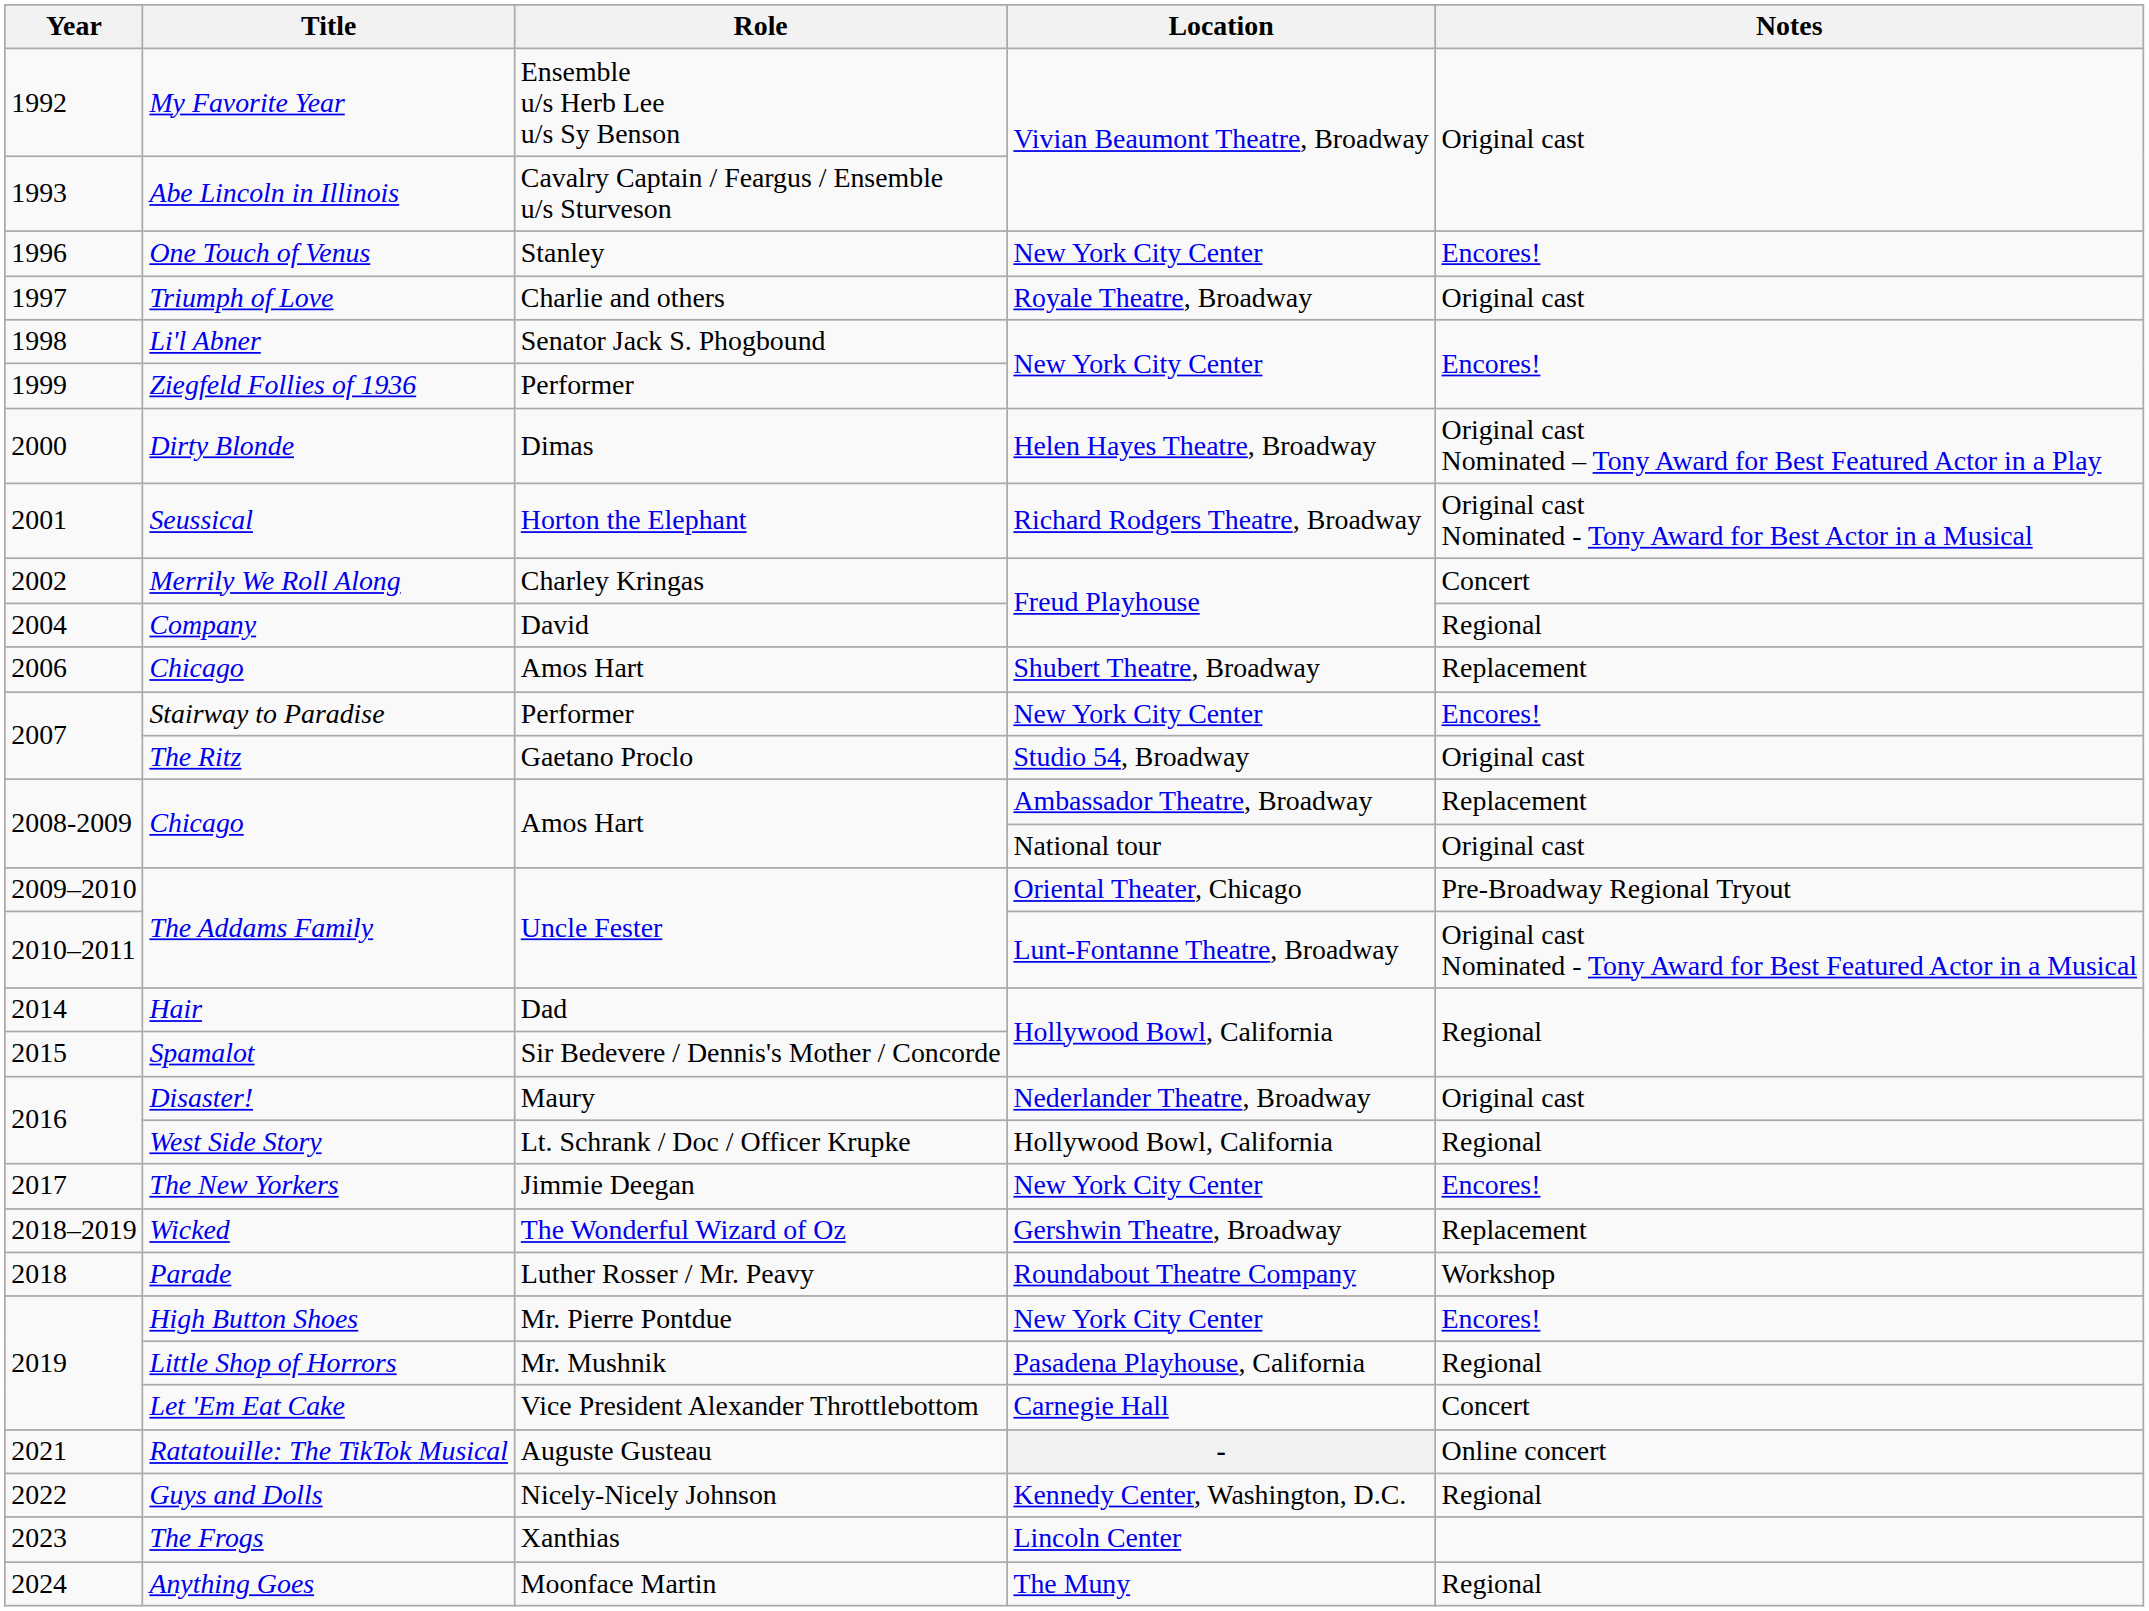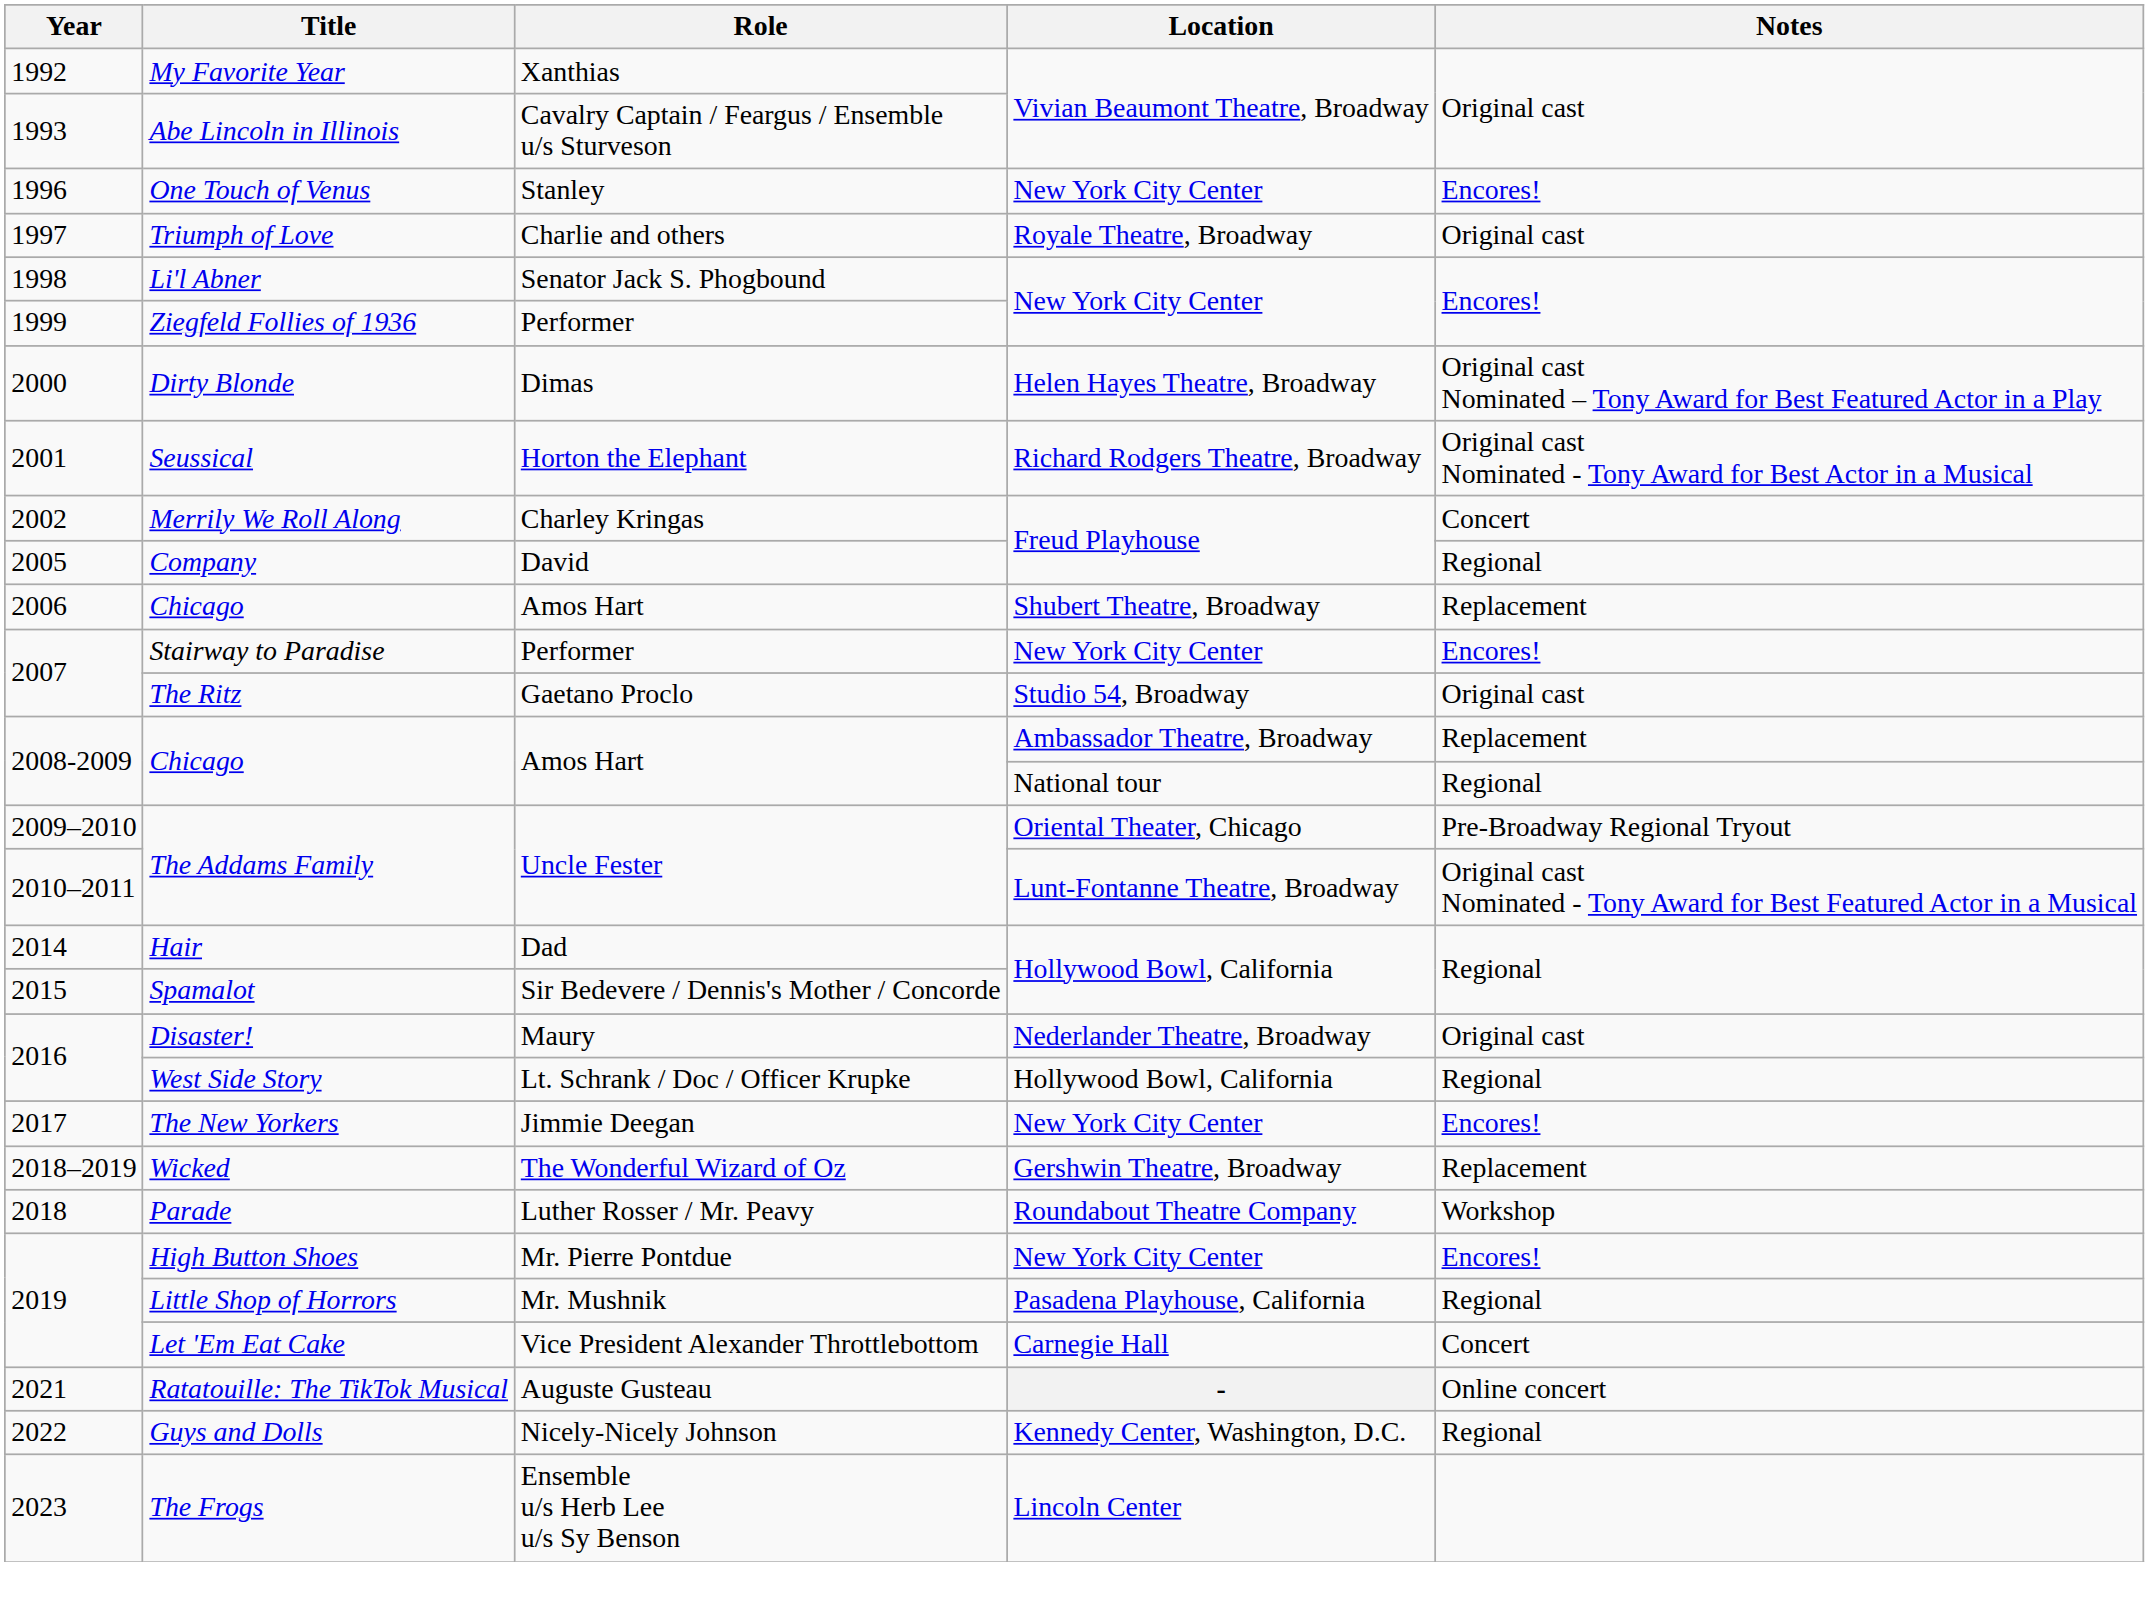 <table class="wikitable sortable">
 <tr>
 <th>Year</th>
 <th>Title</th>
 <th>Role</th>
 <th>Location</th>
 <th>Notes</th>
 </tr>
 <tr>
 <td>1992</td>
 <td><em><a href='#'>My Favorite Year</a></em></td>
-<td>Ensemble<br>u/s Herb Lee<br>u/s Sy Benson</td>
+<td>Xanthias</td>
 <td rowspan=2><a href='#'>Vivian Beaumont Theatre</a>, Broadway</td>
 <td rowspan=2>Original cast</td>
 </tr>
 <tr>
 <td>1993</td>
 <td><em><a href='#'>Abe Lincoln in Illinois</a></em></td>
 <td>Cavalry Captain / Feargus / Ensemble<br>u/s Sturveson</td>
 </tr>
 <tr>
 <td>1996</td>
 <td><em><a href='#'>One Touch of Venus</a></em></td>
 <td>Stanley</td>
 <td><a href='#'>New York City Center</a></td>
 <td><a href='#'>Encores!</a></td>
 </tr>
 <tr>
 <td>1997</td>
 <td><em><a href='#'>Triumph of Love</a></em></td>
 <td>Charlie and others</td>
 <td><a href='#'>Royale Theatre</a>, Broadway</td>
 <td>Original cast</td>
 </tr>
 <tr>
 <td>1998</td>
 <td><a href='#'><em>Li'l Abner</em></a></td>
 <td>Senator Jack S. Phogbound</td>
 <td rowspan=2><a href='#'>New York City Center</a></td>
 <td rowspan=2><a href='#'>Encores!</a></td>
 </tr>
 <tr>
 <td>1999</td>
 <td><em><a href='#'>Ziegfeld Follies of 1936</a></em></td>
 <td>Performer</td>
 </tr>
 <tr>
 <td>2000</td>
 <td><em><a href='#'>Dirty Blonde</a></em></td>
 <td>Dimas</td>
 <td><a href='#'>Helen Hayes Theatre</a>, Broadway</td>
 <td>Original cast<br>Nominated – <a href='#'>Tony Award for Best Featured Actor in a Play</a></td>
 </tr>
 <tr>
 <td>2001</td>
 <td><em><a href='#'>Seussical</a></em></td>
 <td><a href='#'>Horton the Elephant</a></td>
 <td><a href='#'>Richard Rodgers Theatre</a>, Broadway</td>
 <td>Original cast<br>Nominated - <a href='#'>Tony Award for Best Actor in a Musical</a></td>
 </tr>
 <tr>
 <td>2002</td>
 <td><em><a href='#'>Merrily We Roll Along</a></em></td>
 <td>Charley Kringas</td>
 <td rowspan=2><a href='#'>Freud Playhouse</a></td>
 <td>Concert</td>
 </tr>
 <tr>
-<td>2004</td>
+<td>2005</td>
 <td><a href='#'><em>Company</em></a></td>
 <td>David</td>
 <td>Regional</td>
 </tr>
 <tr>
 <td>2006</td>
 <td><em><a href='#'>Chicago</a></em></td>
 <td>Amos Hart</td>
 <td><a href='#'>Shubert Theatre</a>, Broadway</td>
 <td>Replacement</td>
 </tr>
 <tr>
 <td rowspan=2>2007</td>
 <td><em>Stairway to Paradise</em></td>
 <td>Performer</td>
 <td><a href='#'>New York City Center</a></td>
 <td><a href='#'>Encores!</a></td>
 </tr>
 <tr>
 <td><em><a href='#'>The Ritz</a></em></td>
 <td>Gaetano Proclo</td>
 <td><a href='#'>Studio 54</a>, Broadway</td>
 <td>Original cast</td>
 </tr>
 <tr>
 <td rowspan=2>2008-2009</td>
 <td rowspan=2><em><a href='#'>Chicago</a></em></td>
 <td rowspan=2>Amos Hart</td>
 <td><a href='#'>Ambassador Theatre</a>, Broadway</td>
 <td>Replacement</td>
 </tr>
 <tr>
 <td>National tour</td>
-<td>Original cast</td>
+<td>Regional</td>
 </tr>
 <tr>
 <td>2009–2010</td>
 <td rowspan=2><em><a href='#'>The Addams Family</a></em></td>
 <td rowspan=2><a href='#'>Uncle Fester</a></td>
 <td><a href='#'>Oriental Theater</a>, Chicago</td>
 <td>Pre-Broadway Regional Tryout</td>
 </tr>
 <tr>
 <td>2010–2011</td>
 <td><a href='#'>Lunt-Fontanne Theatre</a>, Broadway</td>
 <td>Original cast<br>Nominated - <a href='#'>Tony Award for Best Featured Actor in a Musical</a></td>
 </tr>
 <tr>
 <td>2014</td>
 <td><em><a href='#'>Hair</a></em></td>
 <td>Dad</td>
 <td rowspan=2><a href='#'>Hollywood Bowl</a>, California</td>
 <td rowspan=2>Regional</td>
 </tr>
 <tr>
 <td>2015</td>
 <td><em><a href='#'>Spamalot</a></em></td>
 <td>Sir Bedevere / Dennis's Mother / Concorde</td>
 </tr>
 <tr>
 <td rowspan=2>2016</td>
 <td><em><a href='#'>Disaster!</a></em></td>
 <td>Maury</td>
 <td><a href='#'>Nederlander Theatre</a>, Broadway</td>
 <td>Original cast</td>
 </tr>
 <tr>
 <td><em><a href='#'>West Side Story</a></em></td>
 <td>Lt. Schrank / Doc / Officer Krupke</td>
 <td>Hollywood Bowl, California</td>
 <td>Regional</td>
 </tr>
 <tr>
 <td>2017</td>
 <td><em><a href='#'>The New Yorkers</a></em></td>
 <td>Jimmie Deegan</td>
 <td><a href='#'>New York City Center</a></td>
 <td><a href='#'>Encores!</a></td>
 </tr>
 <tr>
 <td>2018–2019</td>
 <td><em><a href='#'>Wicked</a></em></td>
 <td><a href='#'>The Wonderful Wizard of Oz</a></td>
 <td><a href='#'>Gershwin Theatre</a>, Broadway</td>
 <td>Replacement</td>
 </tr>
 <tr>
 <td>2018</td>
 <td><a href='#'><em>Parade</em></a></td>
 <td>Luther Rosser / Mr. Peavy</td>
 <td><a href='#'>Roundabout Theatre Company</a></td>
 <td>Workshop</td>
 </tr>
 <tr>
 <td rowspan=3>2019</td>
 <td><em><a href='#'>High Button Shoes</a></em></td>
 <td>Mr. Pierre Pontdue</td>
 <td><a href='#'>New York City Center</a></td>
 <td><a href='#'>Encores!</a></td>
 </tr>
 <tr>
 <td><em><a href='#'>Little Shop of Horrors</a></em></td>
 <td>Mr. Mushnik</td>
 <td><a href='#'>Pasadena Playhouse</a>, California</td>
 <td>Regional</td>
 </tr>
 <tr>
 <td><em><a href='#'>Let 'Em Eat Cake</a></em></td>
 <td>Vice President Alexander Throttlebottom</td>
 <td><a href='#'>Carnegie Hall</a></td>
 <td>Concert</td>
 </tr>
 <tr>
 <td>2021</td>
 <td><em><a href='#'>Ratatouille: The TikTok Musical</a></em></td>
 <td>Auguste Gusteau</td>
 <th>-</th>
 <td>Online concert</td>
 </tr>
 <tr>
 <td>2022</td>
 <td><em><a href='#'>Guys and Dolls</a></em></td>
 <td>Nicely-Nicely Johnson</td>
 <td><a href='#'>Kennedy Center</a>, Washington, D.C.</td>
 <td>Regional</td>
 </tr>
 <tr>
 <td>2023</td>
 <td><em><a href='#'>The Frogs</a></em></td>
-<td>Xanthias</td>
+<td>Ensemble<br>u/s Herb Lee<br>u/s Sy Benson</td>
 <td><a href='#'>Lincoln Center</a></td>
 <td></td>
 </tr>
-<tr>
-<td>2024</td>
-<td><em><a href='#'>Anything Goes</a></em></td>
-<td>Moonface Martin</td>
-<td><a href='#'>The Muny</a></td>
-<td>Regional</td>
-</tr>
 </table>
